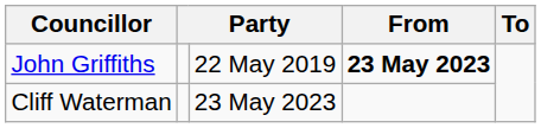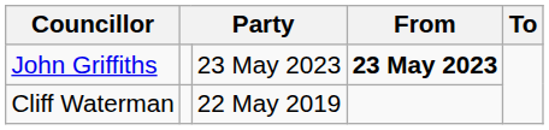 <table class=wikitable>
 <tr>
 <th>Councillor</th>
 <th colspan=2>Party</th>
 <th>From</th>
 <th>To</th>
 </tr>
 <tr>
 <td><a href='#'>John Griffiths</a></td>
 <td></td>
-<td align=right>22 May 2019</td>
+<td align=right>23 May 2023</td>
 <td align=right><strong>23 May 2023</strong></td>
 </tr>
 <tr>
 <td>Cliff Waterman</td>
 <td></td>
-<td align=right>23 May 2023</td>
+<td align=right>22 May 2019</td>
 <td align=right></td>
 </tr>
 </table>
